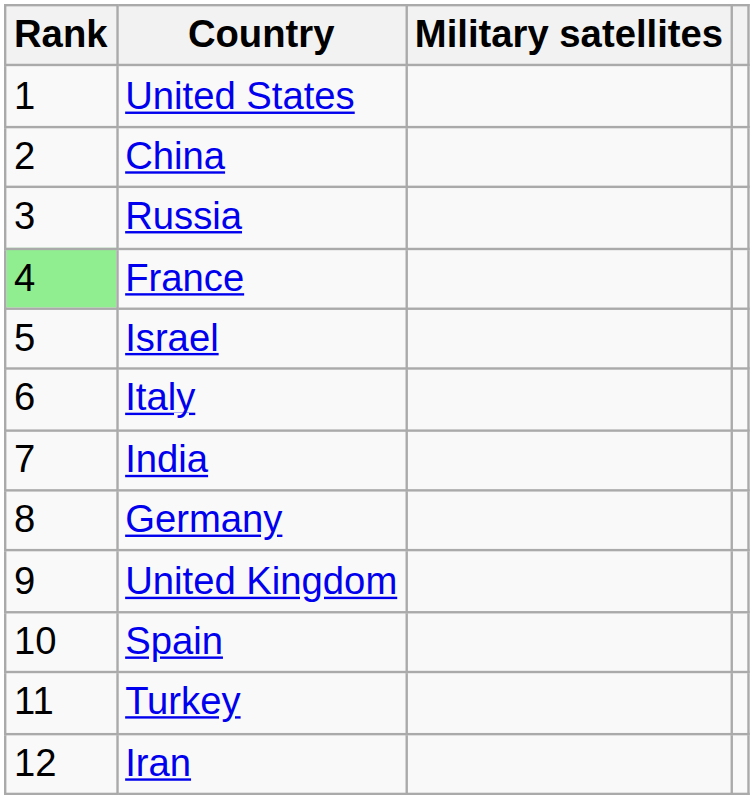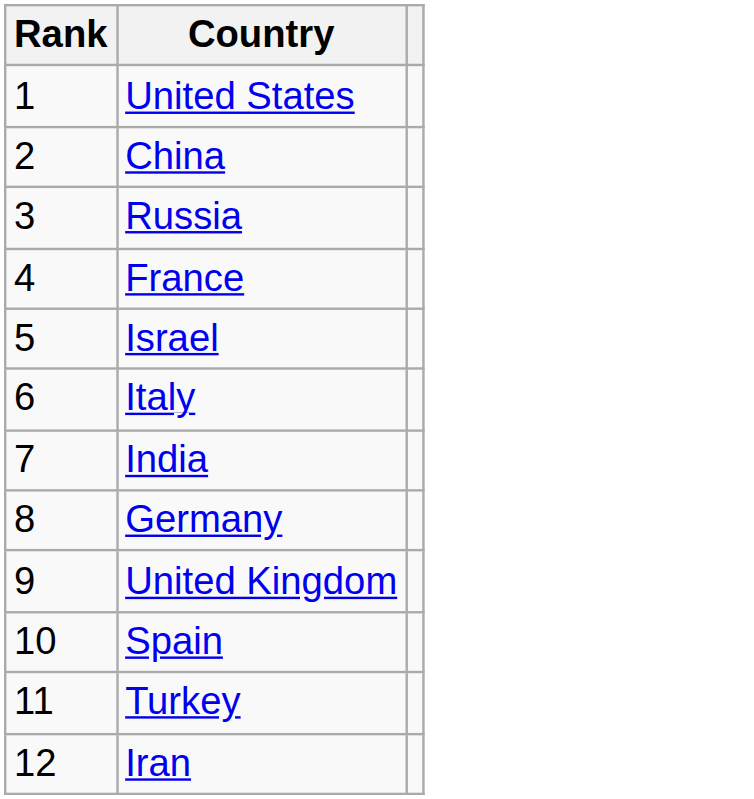 <table class="wikitable">
 <tr>
 <th style="width:2em;">Rank</th>
 <th>Country</th>
-<th>Military satellites</th>
 <th></th>
 </tr>
 <tr>
 <td>1</td>
 <td><a href='#'>United States</a></td>
-<td align=right></td>
 <td></td>
 </tr>
 <tr>
 <td>2</td>
 <td><a href='#'>China</a></td>
-<td align=right></td>
 <td></td>
 </tr>
 <tr>
 <td>3</td>
 <td><a href='#'>Russia</a></td>
-<td align=right></td>
 <td></td>
 </tr>
 <tr>
-<td style="background: lightgreen;">4</td>
+<td>4</td>
 <td><a href='#'>France</a></td>
-<td align=right></td>
 <td></td>
 </tr>
 <tr>
 <td>5</td>
 <td><a href='#'>Israel</a></td>
-<td align=right></td>
 <td></td>
 </tr>
 <tr>
 <td>6</td>
 <td><a href='#'>Italy</a></td>
-<td align=right></td>
 <td></td>
 </tr>
 <tr>
 <td>7</td>
 <td><a href='#'>India</a></td>
-<td align=right></td>
 <td></td>
 </tr>
 <tr>
 <td>8</td>
 <td><a href='#'>Germany</a></td>
-<td align=right></td>
 <td></td>
 </tr>
 <tr>
 <td>9</td>
 <td><a href='#'>United Kingdom</a></td>
-<td align=right></td>
 <td></td>
 </tr>
 <tr>
 <td>10</td>
 <td><a href='#'>Spain</a></td>
-<td align=right></td>
 <td></td>
 </tr>
 <tr>
 <td>11</td>
 <td><a href='#'>Turkey</a></td>
-<td align=right></td>
 <td></td>
 </tr>
 <tr>
 <td>12</td>
 <td><a href='#'>Iran</a></td>
-<td align=right></td>
 <td></td>
 </tr>
 </table>
